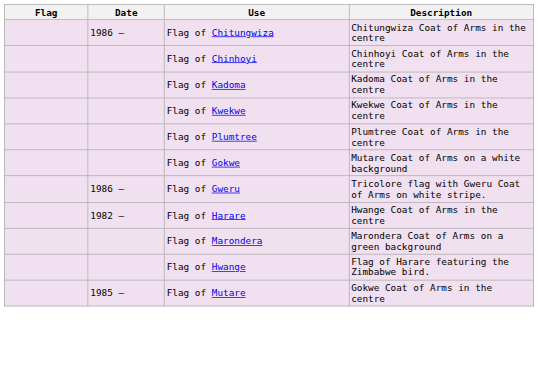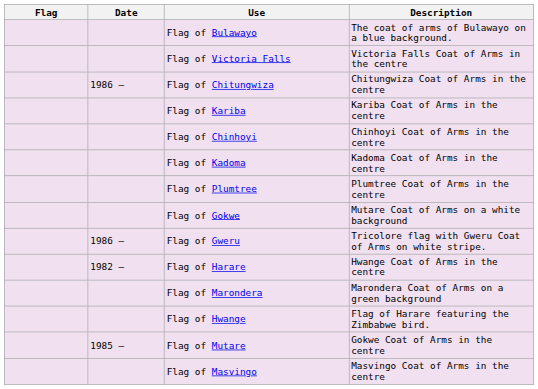 <table class="wikitable" style="background:#f0e0f0;">
 <tr style="background:#efefef;">
 <th style="width:110px;">Flag</th>
 <th style="width:100px;">Date</th>
 <th style="width:250px;">Use</th>
 <th style="width:250px;">Description</th>
 </tr>
 <tr>
 <td></td>
+<td></td>
+<td>Flag of <a href='#'>Bulawayo</a></td>
+<td>The coat of arms of Bulawayo on a blue background.</td>
+</tr>
+<tr>
+<td></td>
+<td></td>
+<td>Flag of <a href='#'>Victoria Falls</a></td>
+<td>Victoria Falls Coat of Arms in the centre</td>
+</tr>
+<tr>
+<td></td>
 <td>1986 –</td>
 <td>Flag of <a href='#'>Chitungwiza</a></td>
 <td>Chitungwiza Coat of Arms in the centre</td>
+</tr>
+<tr>
+<td></td>
+<td></td>
+<td>Flag of <a href='#'>Kariba</a></td>
+<td>Kariba Coat of Arms in the centre</td>
 </tr>
 <tr>
 <td></td>
 <td></td>
 <td>Flag of <a href='#'>Chinhoyi</a></td>
 <td>Chinhoyi Coat of Arms in the centre</td>
 </tr>
 <tr>
 <td></td>
 <td></td>
 <td>Flag of <a href='#'>Kadoma</a></td>
 <td>Kadoma Coat of Arms in the centre</td>
-</tr>
-<tr>
-<td></td>
-<td></td>
-<td>Flag of <a href='#'>Kwekwe</a></td>
-<td>Kwekwe Coat of Arms in the centre</td>
 </tr>
 <tr>
 <td></td>
 <td></td>
 <td>Flag of <a href='#'>Plumtree</a></td>
 <td>Plumtree Coat of Arms in the centre</td>
 </tr>
 <tr>
 <td></td>
 <td></td>
 <td>Flag of <a href='#'>Gokwe</a></td>
 <td>Mutare Coat of Arms on a white background</td>
 </tr>
 <tr>
 <td></td>
 <td>1986 –</td>
 <td>Flag of <a href='#'>Gweru</a></td>
 <td>Tricolore flag with Gweru Coat of Arms on white stripe.</td>
 </tr>
 <tr>
 <td></td>
 <td>1982 –</td>
 <td>Flag of <a href='#'>Harare</a></td>
 <td>Hwange Coat of Arms in the centre</td>
 </tr>
 <tr>
 <td></td>
 <td></td>
 <td>Flag of <a href='#'>Marondera</a></td>
 <td>Marondera Coat of Arms on a green background</td>
 </tr>
 <tr>
 <td></td>
 <td></td>
 <td>Flag of <a href='#'>Hwange</a></td>
 <td>Flag of Harare featuring the Zimbabwe bird.</td>
 </tr>
 <tr>
 <td></td>
 <td>1985 –</td>
 <td>Flag of <a href='#'>Mutare</a></td>
 <td>Gokwe Coat of Arms in the centre</td>
 </tr>
+<tr>
+<td></td>
+<td></td>
+<td>Flag of <a href='#'>Masvingo</a></td>
+<td>Masvingo Coat of Arms in the centre</td>
+</tr>
 </table>
